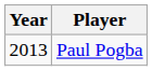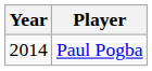 <table class="wikitable">
 <tr>
 <th>Year</th>
 <th>Player</th>
 </tr>
 <tr>
-<td>2013</td>
+<td>2014</td>
 <td> <a href='#'>Paul Pogba</a></td>
 </tr>
 </table>
